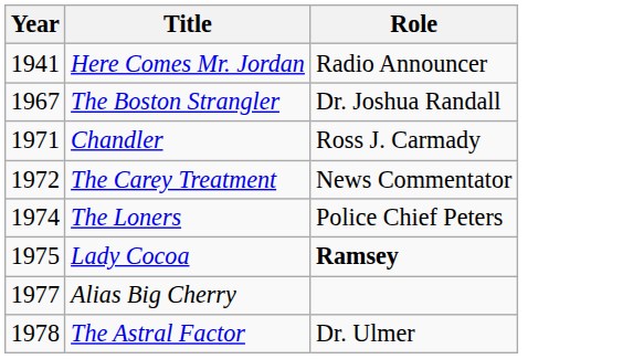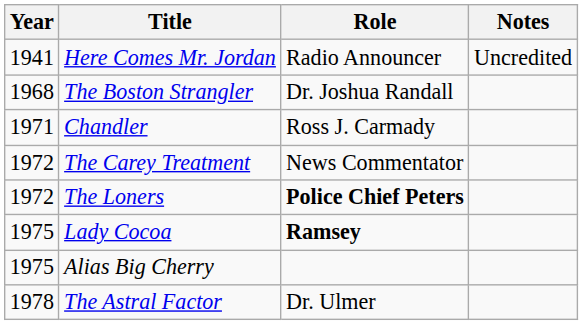 <table class="wikitable">
 <tr>
 <th>Year</th>
 <th>Title</th>
 <th>Role</th>
+<th>Notes</th>
 </tr>
 <tr>
 <td>1941</td>
 <td><em><a href='#'>Here Comes Mr. Jordan</a></em></td>
 <td>Radio Announcer</td>
+<td>Uncredited</td>
 </tr>
 <tr>
-<td>1967</td>
+<td>1968</td>
 <td><em><a href='#'>The Boston Strangler</a></em></td>
 <td>Dr. Joshua Randall</td>
+<td></td>
 </tr>
 <tr>
 <td>1971</td>
 <td><em><a href='#'>Chandler</a></em></td>
 <td>Ross J. Carmady</td>
+<td></td>
 </tr>
 <tr>
 <td>1972</td>
 <td><em><a href='#'>The Carey Treatment</a></em></td>
 <td>News Commentator</td>
+<td></td>
 </tr>
 <tr>
-<td>1974</td>
+<td>1972</td>
 <td><em><a href='#'>The Loners</a></em></td>
-<td>Police Chief Peters</td>
+<td><strong>Police Chief Peters</strong></td>
+<td></td>
 </tr>
 <tr>
 <td>1975</td>
 <td><em><a href='#'>Lady Cocoa</a></em></td>
 <td><strong>Ramsey</strong></td>
+<td></td>
 </tr>
 <tr>
-<td>1977</td>
+<td>1975</td>
 <td><em>Alias Big Cherry</em></td>
+<td></td>
 <td></td>
 </tr>
 <tr>
 <td>1978</td>
 <td><em><a href='#'>The Astral Factor</a></em></td>
 <td>Dr. Ulmer</td>
+<td></td>
 </tr>
 </table>
